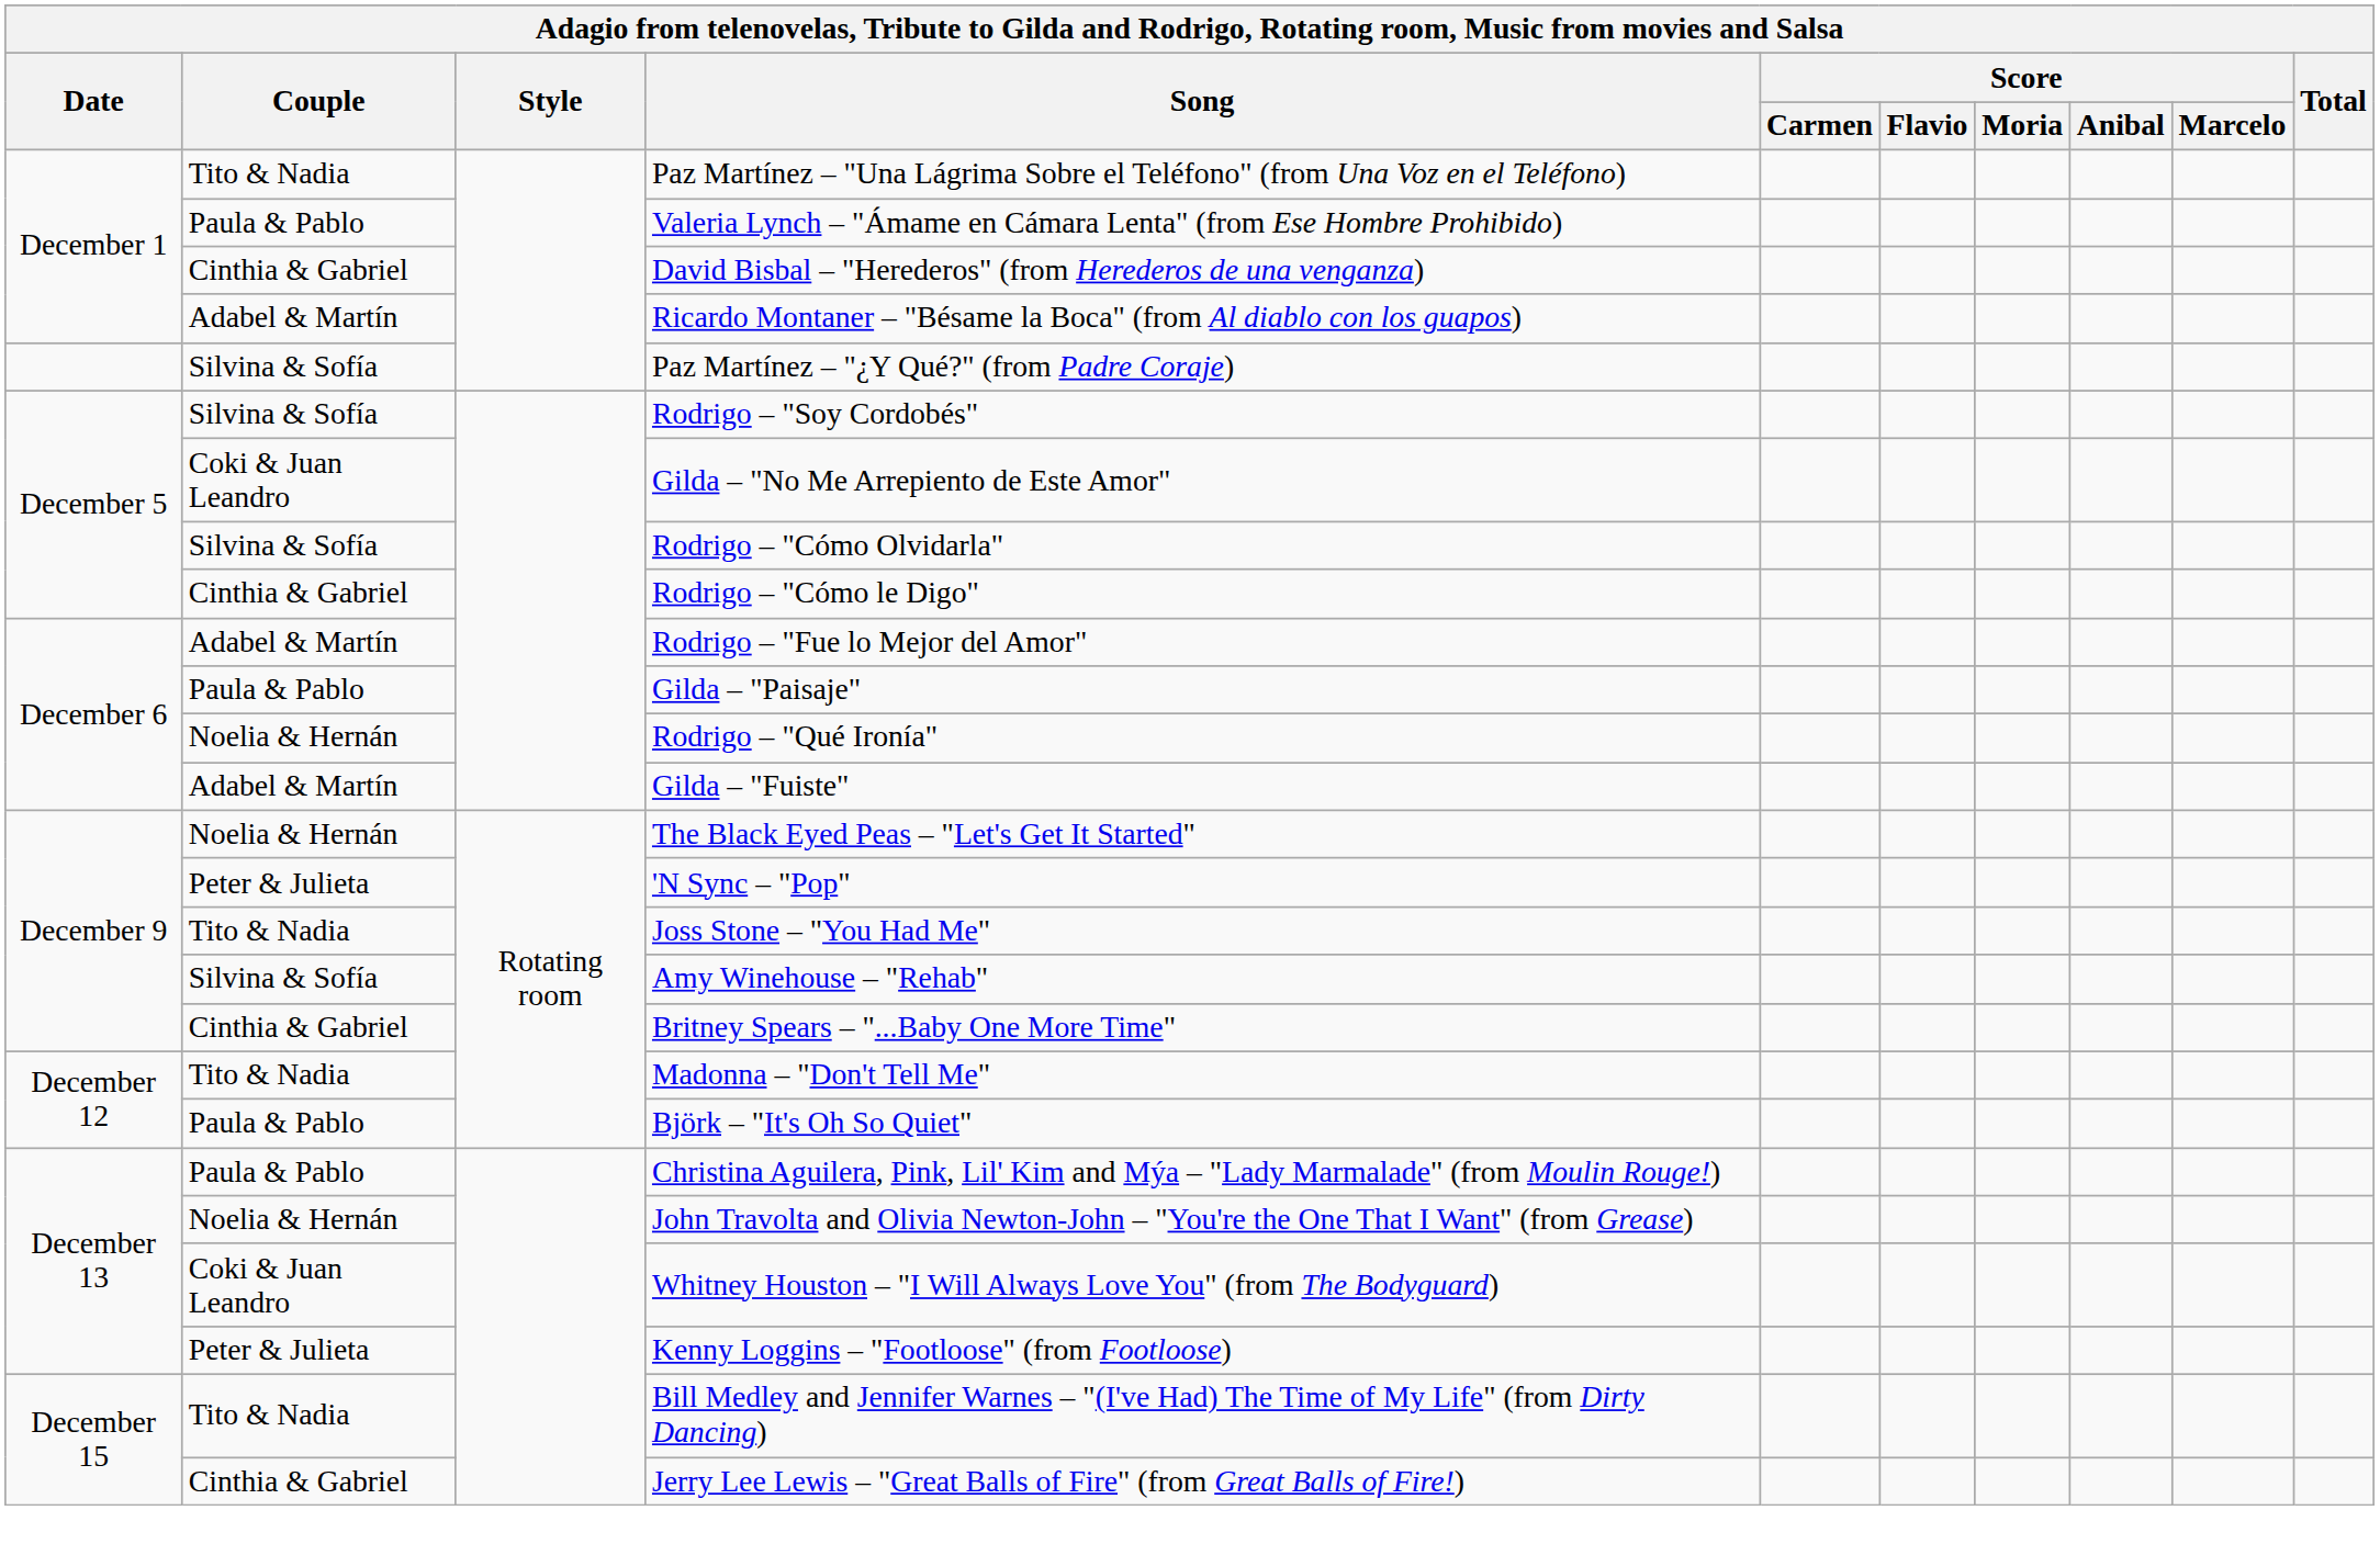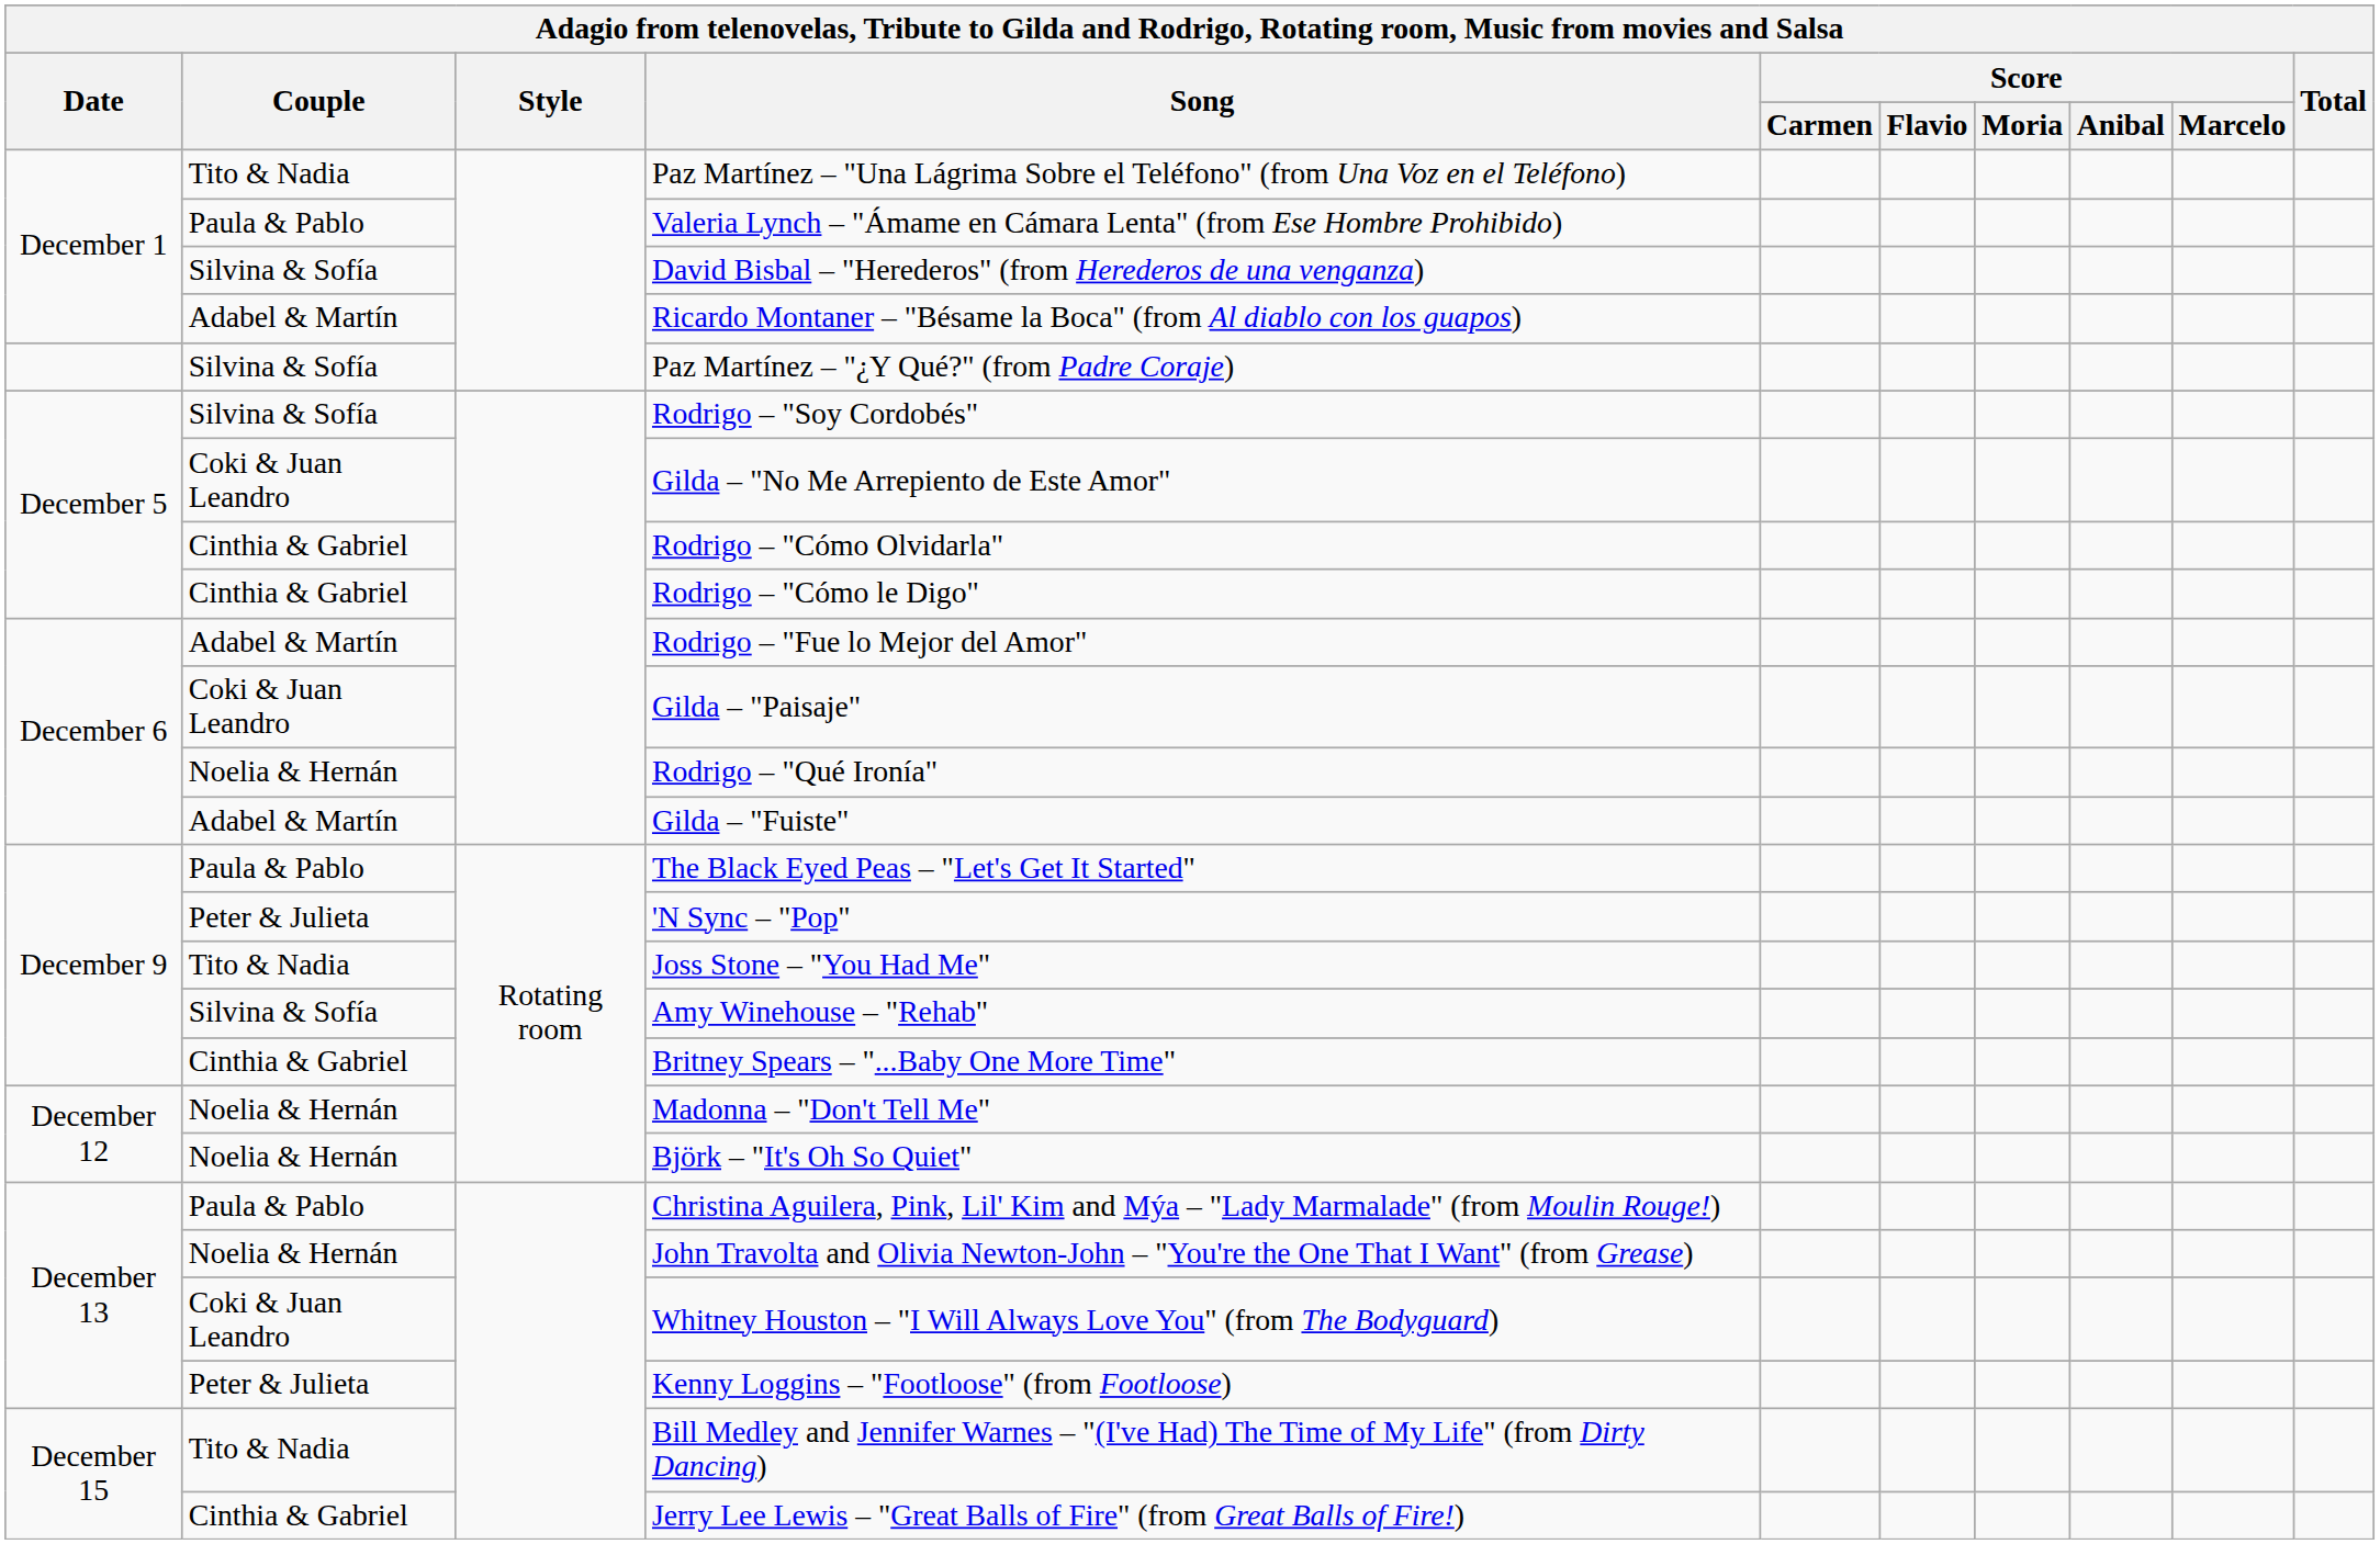 <table class="wikitable collapsible collapsed">
 <tr>
 <th colspan="10" style="text-align:center;"><strong>Adagio from telenovelas, Tribute to Gilda and Rodrigo, Rotating room, Music from movies and Salsa</strong></th>
 </tr>
 <tr>
 <th rowspan="2">Date</th>
 <th rowspan="2">Couple</th>
 <th rowspan="2">Style</th>
 <th rowspan="2">Song</th>
 <th colspan="5">Score</th>
 <th rowspan="2">Total</th>
 </tr>
 <tr>
 <th>Carmen</th>
 <th>Flavio</th>
 <th>Moria</th>
 <th>Anibal</th>
 <th>Marcelo</th>
 </tr>
 <tr>
 <td rowspan="4" style="text-align:center;">December 1</td>
 <td>Tito & Nadia</td>
 <td rowspan="5"></td>
 <td>Paz Martínez – "Una Lágrima Sobre el Teléfono" (from <em>Una Voz en el Teléfono</em>)</td>
 <td></td>
 <td></td>
 <td></td>
 <td></td>
 <td></td>
 <td></td>
 </tr>
 <tr>
 <td>Paula & Pablo</td>
 <td><a href='#'>Valeria Lynch</a> – "Ámame en Cámara Lenta" (from <em>Ese Hombre Prohibido</em>)</td>
 <td></td>
 <td></td>
 <td></td>
 <td></td>
 <td></td>
 <td></td>
 </tr>
 <tr>
-<td>Cinthia & Gabriel</td>
+<td>Silvina & Sofía</td>
 <td><a href='#'>David Bisbal</a> – "Herederos" (from <em><a href='#'>Herederos de una venganza</a></em>)</td>
 <td></td>
 <td></td>
 <td></td>
 <td></td>
 <td></td>
 <td></td>
 </tr>
 <tr>
 <td>Adabel & Martín</td>
 <td><a href='#'>Ricardo Montaner</a> – "Bésame la Boca" (from <em><a href='#'>Al diablo con los guapos</a></em>)</td>
 <td></td>
 <td></td>
 <td></td>
 <td></td>
 <td></td>
 <td></td>
 </tr>
 <tr>
 <td></td>
 <td>Silvina & Sofía</td>
 <td>Paz Martínez – "¿Y Qué?" (from <em><a href='#'>Padre Coraje</a></em>)</td>
 <td></td>
 <td></td>
 <td></td>
 <td></td>
 <td></td>
 <td></td>
 </tr>
 <tr>
 <td rowspan="4" style="text-align:center;">December 5</td>
 <td>Silvina & Sofía</td>
 <td rowspan="8"></td>
 <td><a href='#'>Rodrigo</a> – "Soy Cordobés"</td>
 <td></td>
 <td></td>
 <td></td>
 <td></td>
 <td></td>
 <td></td>
 </tr>
 <tr>
 <td>Coki & Juan Leandro</td>
 <td><a href='#'>Gilda</a> – "No Me Arrepiento de Este Amor"</td>
 <td></td>
 <td></td>
 <td></td>
 <td></td>
 <td></td>
 <td></td>
 </tr>
 <tr>
-<td>Silvina & Sofía</td>
+<td>Cinthia & Gabriel</td>
 <td><a href='#'>Rodrigo</a> – "Cómo Olvidarla"</td>
 <td></td>
 <td></td>
 <td></td>
 <td></td>
 <td></td>
 <td></td>
 </tr>
 <tr>
 <td>Cinthia & Gabriel</td>
 <td><a href='#'>Rodrigo</a> – "Cómo le Digo"</td>
 <td></td>
 <td></td>
 <td></td>
 <td></td>
 <td></td>
 <td></td>
 </tr>
 <tr>
 <td rowspan="4" style="text-align:center;">December 6</td>
 <td>Adabel & Martín</td>
 <td><a href='#'>Rodrigo</a> – "Fue lo Mejor del Amor"</td>
 <td></td>
 <td></td>
 <td></td>
 <td></td>
 <td></td>
 <td></td>
 </tr>
 <tr>
-<td>Paula & Pablo</td>
+<td>Coki & Juan Leandro</td>
 <td><a href='#'>Gilda</a> – "Paisaje"</td>
 <td></td>
 <td></td>
 <td></td>
 <td></td>
 <td></td>
 <td></td>
 </tr>
 <tr>
 <td>Noelia & Hernán</td>
 <td><a href='#'>Rodrigo</a> – "Qué Ironía"</td>
 <td></td>
 <td></td>
 <td></td>
 <td></td>
 <td></td>
 <td></td>
 </tr>
 <tr>
 <td>Adabel & Martín</td>
 <td><a href='#'>Gilda</a> – "Fuiste"</td>
 <td></td>
 <td></td>
 <td></td>
 <td></td>
 <td></td>
 <td></td>
 </tr>
 <tr>
 <td rowspan="5" style="text-align:center;">December 9</td>
-<td>Noelia & Hernán</td>
+<td>Paula & Pablo</td>
 <td rowspan="7" style="text-align:center;">Rotating room</td>
 <td><a href='#'>The Black Eyed Peas</a> – "<a href='#'>Let's Get It Started</a>"</td>
 <td></td>
 <td></td>
 <td></td>
 <td></td>
 <td></td>
 <td></td>
 </tr>
 <tr>
 <td>Peter & Julieta</td>
 <td><a href='#'>'N Sync</a> – "<a href='#'>Pop</a>"</td>
 <td></td>
 <td></td>
 <td></td>
 <td></td>
 <td></td>
 <td></td>
 </tr>
 <tr>
 <td>Tito & Nadia</td>
 <td><a href='#'>Joss Stone</a> – "<a href='#'>You Had Me</a>"</td>
 <td></td>
 <td></td>
 <td></td>
 <td></td>
 <td></td>
 <td></td>
 </tr>
 <tr>
 <td>Silvina & Sofía</td>
 <td><a href='#'>Amy Winehouse</a> – "<a href='#'>Rehab</a>"</td>
 <td></td>
 <td></td>
 <td></td>
 <td></td>
 <td></td>
 <td></td>
 </tr>
 <tr>
 <td>Cinthia & Gabriel</td>
 <td><a href='#'>Britney Spears</a> – "<a href='#'>...Baby One More Time</a>"</td>
 <td></td>
 <td></td>
 <td></td>
 <td></td>
 <td></td>
 <td></td>
 </tr>
 <tr>
 <td rowspan="2" style="text-align:center;">December 12</td>
-<td>Tito & Nadia</td>
+<td>Noelia & Hernán</td>
 <td><a href='#'>Madonna</a> – "<a href='#'>Don't Tell Me</a>"</td>
 <td></td>
 <td></td>
 <td></td>
 <td></td>
 <td></td>
 <td></td>
 </tr>
 <tr>
-<td>Paula & Pablo</td>
+<td>Noelia & Hernán</td>
 <td><a href='#'>Björk</a> – "<a href='#'>It's Oh So Quiet</a>"</td>
 <td></td>
 <td></td>
 <td></td>
 <td></td>
 <td></td>
 <td></td>
 </tr>
 <tr>
 <td rowspan="4" style="text-align:center;">December 13</td>
 <td>Paula & Pablo</td>
 <td rowspan="6"></td>
 <td><a href='#'>Christina Aguilera</a>, <a href='#'>Pink</a>, <a href='#'>Lil' Kim</a> and <a href='#'>Mýa</a> – "<a href='#'>Lady Marmalade</a>" (from <em><a href='#'>Moulin Rouge!</a></em>)</td>
 <td></td>
 <td></td>
 <td></td>
 <td></td>
 <td></td>
 <td></td>
 </tr>
 <tr>
 <td>Noelia & Hernán</td>
 <td><a href='#'>John Travolta</a> and <a href='#'>Olivia Newton-John</a> – "<a href='#'>You're the One That I Want</a>" (from <em><a href='#'>Grease</a></em>)</td>
 <td></td>
 <td></td>
 <td></td>
 <td></td>
 <td></td>
 <td></td>
 </tr>
 <tr>
 <td>Coki & Juan Leandro</td>
 <td><a href='#'>Whitney Houston</a> – "<a href='#'>I Will Always Love You</a>" (from <em><a href='#'>The Bodyguard</a></em>)</td>
 <td></td>
 <td></td>
 <td></td>
 <td></td>
 <td></td>
 <td></td>
 </tr>
 <tr>
 <td>Peter & Julieta</td>
 <td><a href='#'>Kenny Loggins</a> – "<a href='#'>Footloose</a>" (from <em><a href='#'>Footloose</a></em>)</td>
 <td></td>
 <td></td>
 <td></td>
 <td></td>
 <td></td>
 <td></td>
 </tr>
 <tr>
 <td rowspan="2" style="text-align:center;">December 15</td>
 <td>Tito & Nadia</td>
 <td><a href='#'>Bill Medley</a> and <a href='#'>Jennifer Warnes</a> – "<a href='#'>(I've Had) The Time of My Life</a>" (from <em><a href='#'>Dirty Dancing</a></em>)</td>
 <td></td>
 <td></td>
 <td></td>
 <td></td>
 <td></td>
 <td></td>
 </tr>
 <tr>
 <td>Cinthia & Gabriel</td>
 <td><a href='#'>Jerry Lee Lewis</a> – "<a href='#'>Great Balls of Fire</a>" (from <em><a href='#'>Great Balls of Fire!</a></em>)</td>
 <td></td>
 <td></td>
 <td></td>
 <td></td>
 <td></td>
 <td></td>
 </tr>
 </table>
